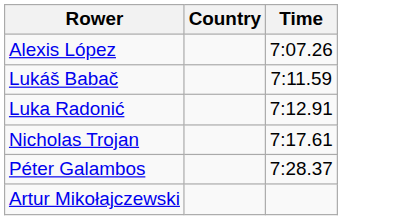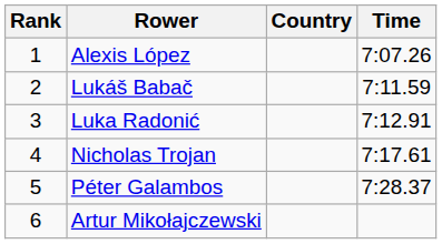 <table class="wikitable" style="text-align:center">
 <tr>
+<th>Rank</th>
 <th>Rower</th>
 <th>Country</th>
 <th>Time</th>
 </tr>
 <tr>
+<td>1</td>
 <td align="left"><a href='#'>Alexis López</a></td>
 <td align="left"></td>
 <td>7:07.26</td>
 </tr>
 <tr>
+<td>2</td>
 <td align="left"><a href='#'>Lukáš Babač</a></td>
 <td align="left"></td>
 <td>7:11.59</td>
 </tr>
 <tr>
+<td>3</td>
 <td align="left"><a href='#'>Luka Radonić</a></td>
 <td align="left"></td>
 <td>7:12.91</td>
 </tr>
 <tr>
+<td>4</td>
 <td align="left"><a href='#'>Nicholas Trojan</a></td>
 <td align="left"></td>
 <td>7:17.61</td>
 </tr>
 <tr>
+<td>5</td>
 <td align="left"><a href='#'>Péter Galambos</a></td>
 <td align="left"></td>
 <td>7:28.37</td>
 </tr>
 <tr>
+<td>6</td>
 <td align="left"><a href='#'>Artur Mikołajczewski</a></td>
 <td align="left"></td>
 <td></td>
 </tr>
 </table>
